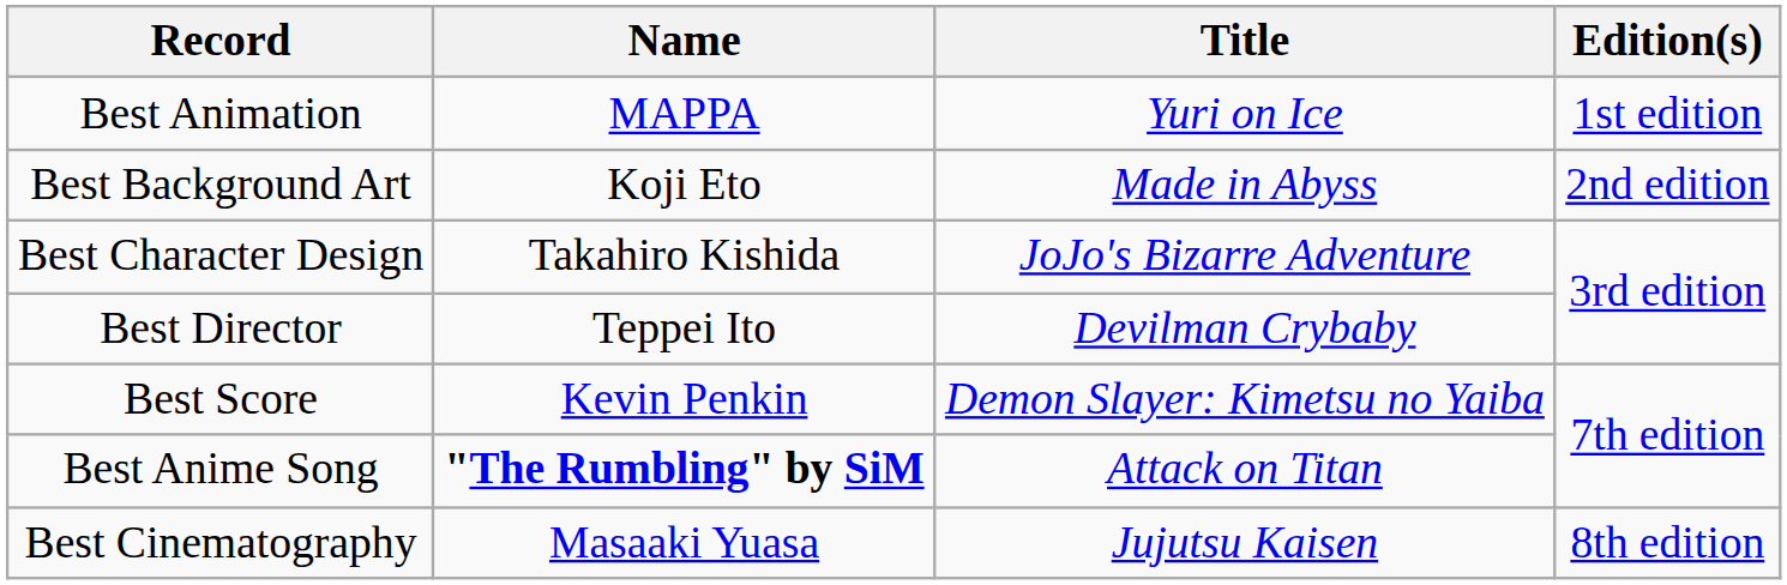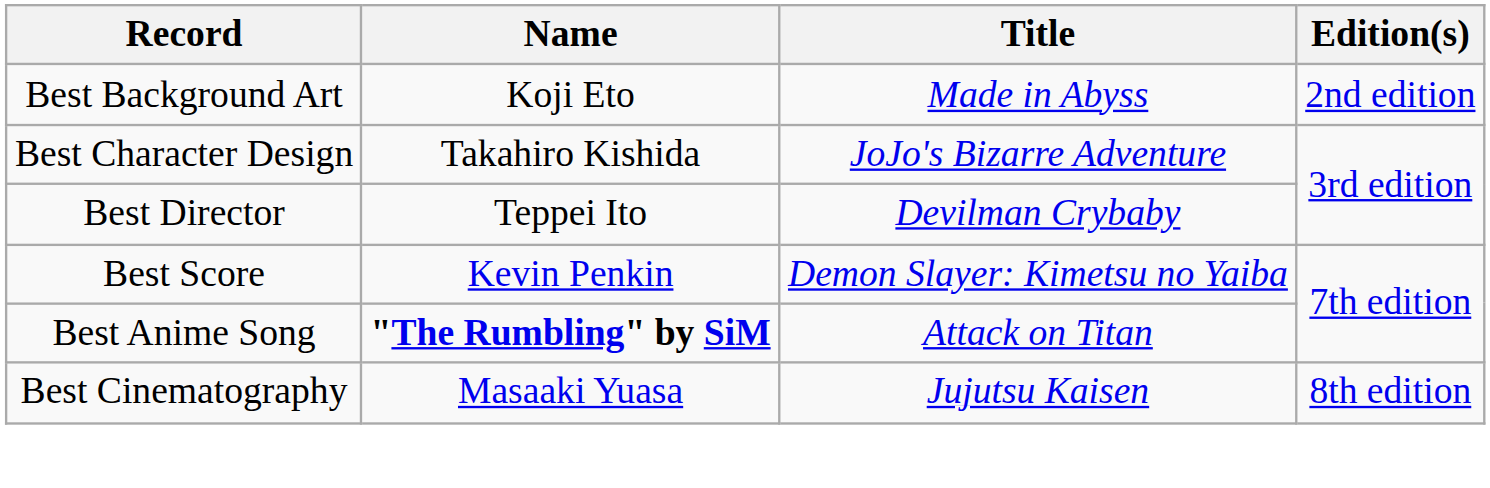 <table class="wikitable plainrowheaders sortable" style="text-align:center;margin:auto;">
 <tr>
 <th>Record</th>
 <th>Name</th>
 <th>Title</th>
 <th>Edition(s)</th>
-</tr>
-<tr>
-<td>Best Animation</td>
-<td><a href='#'>MAPPA</a></td>
-<td><em><a href='#'>Yuri on Ice</a></em></td>
-<td><a href='#'>1st edition</a></td>
 </tr>
 <tr>
 <td>Best Background Art</td>
 <td>Koji Eto</td>
 <td><em><a href='#'>Made in Abyss</a></em></td>
 <td><a href='#'>2nd edition</a></td>
 </tr>
 <tr>
 <td>Best Character Design</td>
 <td>Takahiro Kishida</td>
 <td><em><a href='#'>JoJo's Bizarre Adventure</a></em> </td>
 <td rowspan="2"><a href='#'>3rd edition</a></td>
 </tr>
 <tr>
 <td>Best Director</td>
 <td>Teppei Ito</td>
 <td><em><a href='#'>Devilman Crybaby</a></em></td>
 </tr>
 <tr>
 <td>Best Score</td>
 <td><a href='#'>Kevin Penkin</a></td>
 <td><em><a href='#'>Demon Slayer: Kimetsu no Yaiba</a></em> </td>
 <td rowspan="2"><a href='#'>7th edition</a></td>
 </tr>
 <tr>
 <td>Best Anime Song</td>
 <td><strong>"<a href='#'>The Rumbling</a>" by <a href='#'>SiM</a></strong></td>
 <td><em><a href='#'>Attack on Titan</a></em> </td>
 </tr>
 <tr>
 <td>Best Cinematography</td>
 <td><a href='#'>Masaaki Yuasa</a></td>
 <td><em><a href='#'>Jujutsu Kaisen</a></em> </td>
 <td><a href='#'>8th edition</a></td>
 </tr>
 </table>
